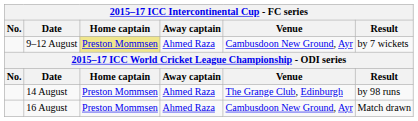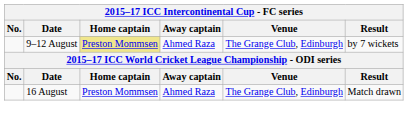 <table class="wikitable">
 <tr>
 <th colspan="6"><a href='#'>2015–17 ICC Intercontinental Cup</a> - FC series</th>
 </tr>
 <tr>
 <th>No.</th>
 <th>Date</th>
 <th>Home captain</th>
 <th>Away captain</th>
 <th>Venue</th>
 <th>Result</th>
 </tr>
 <tr>
 <td></td>
 <td>9–12 August</td>
 <td style="background: khaki;"><a href='#'>Preston Mommsen</a></td>
 <td><a href='#'>Ahmed Raza</a></td>
-<td><a href='#'>Cambusdoon New Ground</a>, <a href='#'>Ayr</a></td>
+<td><a href='#'>The Grange Club</a>, <a href='#'>Edinburgh</a></td>
 <td> by 7 wickets</td>
 </tr>
 <tr>
 <th colspan="6"><a href='#'>2015–17 ICC World Cricket League Championship</a> - ODI series</th>
 </tr>
 <tr>
 <th>No.</th>
 <th>Date</th>
 <th>Home captain</th>
 <th>Away captain</th>
 <th>Venue</th>
 <th>Result</th>
 </tr>
 <tr>
 <td></td>
-<td>14 August</td>
+<td>16 August</td>
 <td><a href='#'>Preston Mommsen</a></td>
 <td><a href='#'>Ahmed Raza</a></td>
 <td><a href='#'>The Grange Club</a>, <a href='#'>Edinburgh</a></td>
-<td> by 98 runs</td>
-</tr>
-<tr>
-<td></td>
-<td>16 August</td>
-<td><a href='#'>Preston Mommsen</a></td>
-<td><a href='#'>Ahmed Raza</a></td>
-<td><a href='#'>Cambusdoon New Ground</a>, <a href='#'>Ayr</a></td>
 <td>Match drawn</td>
 </tr>
 </table>
